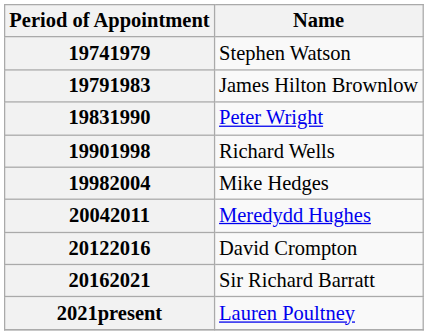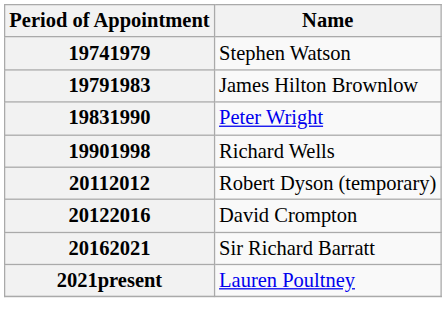 <table class="wikitable plainrowheaders">
 <tr>
 <th scope="col">Period of Appointment</th>
 <th scope="col">Name</th>
 </tr>
 <tr>
 <th scope="row">19741979</th>
 <td>Stephen Watson</td>
 </tr>
 <tr>
 <th scope="row">19791983</th>
 <td>James Hilton Brownlow</td>
 </tr>
 <tr>
 <th scope="row">19831990</th>
 <td><a href='#'>Peter Wright</a></td>
 </tr>
 <tr>
 <th scope="row">19901998</th>
 <td>Richard Wells</td>
 </tr>
 <tr>
-<th scope="row">19982004</th>
-<td>Mike Hedges</td>
-</tr>
-<tr>
-<th scope="row">20042011</th>
-<td><a href='#'>Meredydd Hughes</a></td>
+<th scope="row">20112012</th>
+<td>Robert Dyson (temporary)</td>
 </tr>
 <tr>
 <th scope="row">20122016</th>
 <td>David Crompton</td>
 </tr>
 <tr>
 <th scope="row">20162021</th>
 <td>Sir Richard Barratt</td>
 </tr>
 <tr>
 <th scope="row">2021present</th>
 <td><a href='#'>Lauren Poultney</a></td>
 </tr>
 <tr>
 </tr>
 </table>
